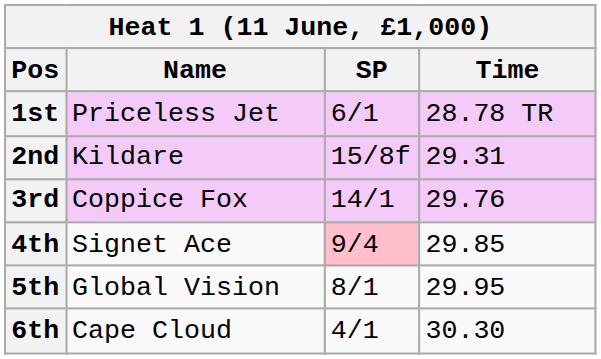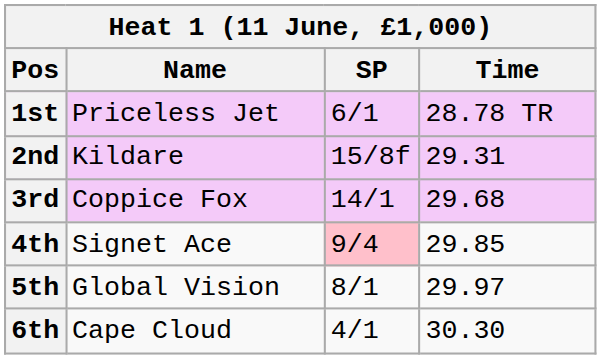 <table class="wikitable">
 <tr>
 <th colspan="6">Heat 1 (11 June, £1,000)</th>
 </tr>
 <tr>
 <th width=20>Pos</th>
 <th width=120>Name</th>
 <th width=40>SP</th>
 <th width=80>Time</th>
 </tr>
 <tr style="background: #f4caf9;">
 <th>1st</th>
 <td>Priceless Jet</td>
 <td>6/1</td>
 <td>28.78 TR</td>
 </tr>
 <tr style="background: #f4caf9;">
 <th>2nd</th>
 <td>Kildare</td>
 <td>15/8f</td>
 <td>29.31</td>
 </tr>
 <tr style="background: #f4caf9;">
 <th>3rd</th>
 <td>Coppice Fox</td>
 <td>14/1</td>
-<td>29.76</td>
+<td>29.68</td>
 </tr>
 <tr>
 <th>4th</th>
 <td>Signet Ace</td>
 <td style="background: pink;">9/4</td>
 <td>29.85</td>
 </tr>
 <tr>
 <th>5th</th>
 <td>Global Vision</td>
 <td>8/1</td>
-<td>29.95</td>
+<td>29.97</td>
 </tr>
 <tr>
 <th>6th</th>
 <td>Cape Cloud</td>
 <td>4/1</td>
 <td>30.30</td>
 </tr>
 </table>
